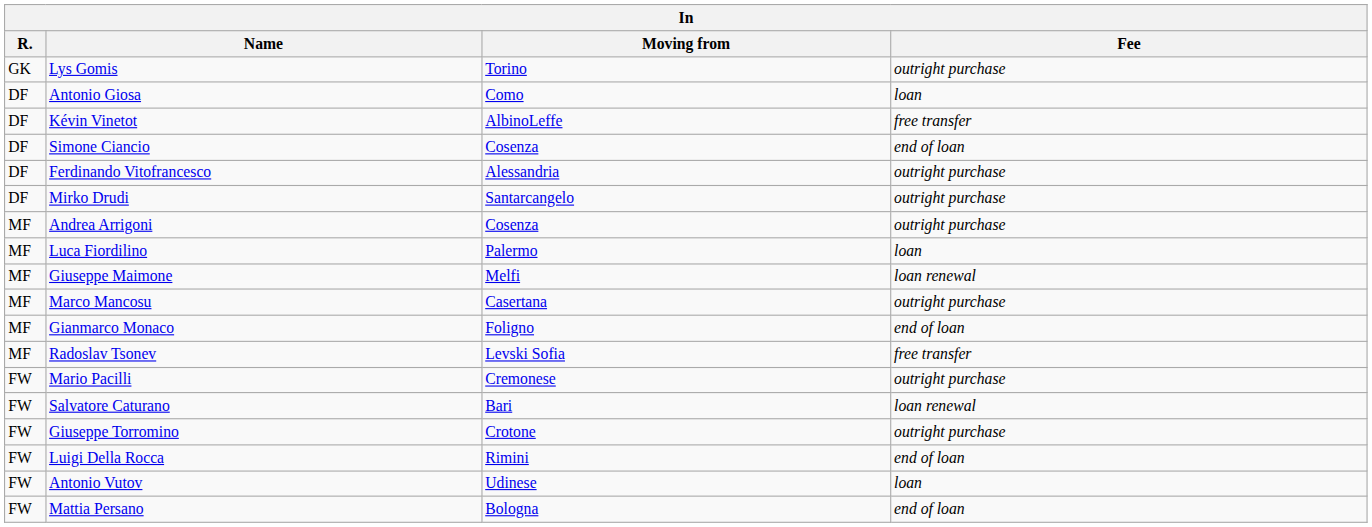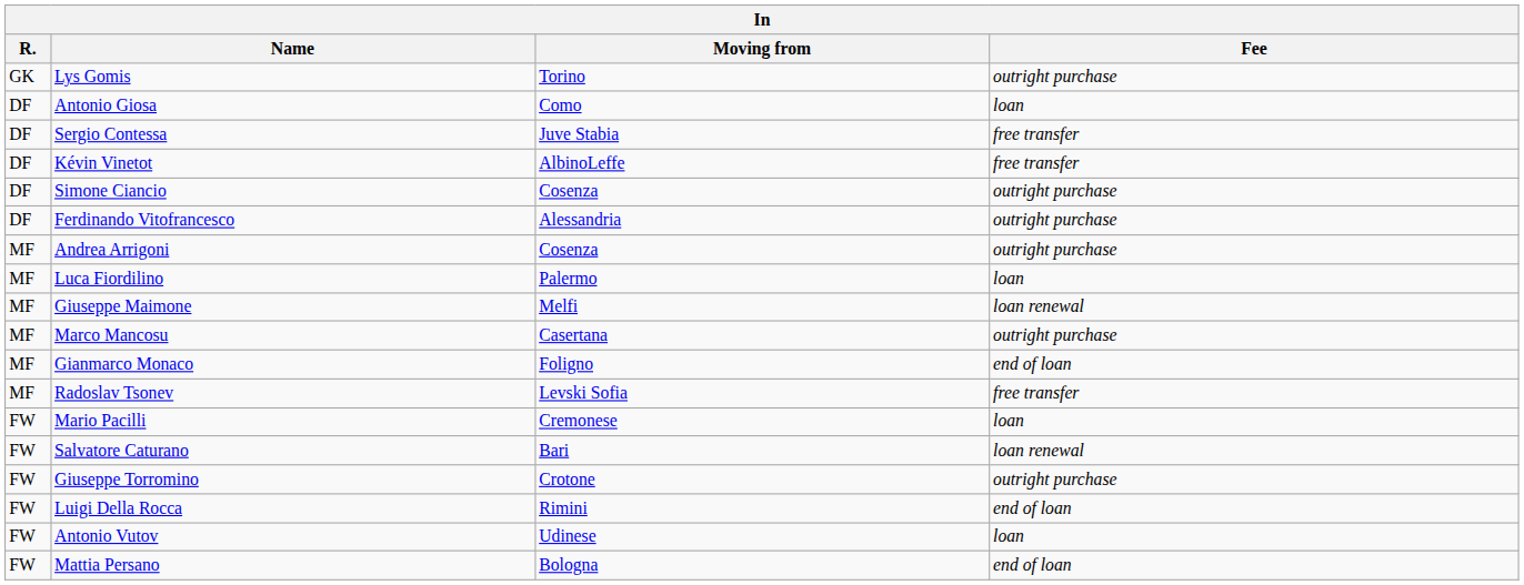 <table class="wikitable" style="font-size:90%;width:99%;">
 <tr>
 <th colspan="4">In</th>
 </tr>
 <tr>
 <th width=3%>R.</th>
 <th width=32%>Name</th>
 <th width=30%>Moving from</th>
 <th width=35%>Fee</th>
 </tr>
 <tr>
 <td>GK</td>
 <td> <a href='#'>Lys Gomis</a></td>
 <td> <a href='#'>Torino</a></td>
 <td><em>outright purchase</em></td>
 </tr>
 <tr>
 <td>DF</td>
 <td> <a href='#'>Antonio Giosa</a></td>
 <td> <a href='#'>Como</a></td>
 <td><em>loan</em></td>
 </tr>
 <tr>
 <td>DF</td>
+<td> <a href='#'>Sergio Contessa</a></td>
+<td> <a href='#'>Juve Stabia</a></td>
+<td><em>free transfer</em></td>
+</tr>
+<tr>
+<td>DF</td>
 <td> <a href='#'>Kévin Vinetot</a></td>
 <td> <a href='#'>AlbinoLeffe</a></td>
 <td><em>free transfer</em></td>
 </tr>
 <tr>
 <td>DF</td>
 <td> <a href='#'>Simone Ciancio</a></td>
 <td> <a href='#'>Cosenza</a></td>
-<td><em>end of loan</em></td>
+<td><em>outright purchase</em></td>
 </tr>
 <tr>
 <td>DF</td>
 <td> <a href='#'>Ferdinando Vitofrancesco</a></td>
 <td> <a href='#'>Alessandria</a></td>
-<td><em>outright purchase</em></td>
-</tr>
-<tr>
-<td>DF</td>
-<td> <a href='#'>Mirko Drudi</a></td>
-<td> <a href='#'>Santarcangelo</a></td>
 <td><em>outright purchase</em></td>
 </tr>
 <tr>
 <td>MF</td>
 <td> <a href='#'>Andrea Arrigoni</a></td>
 <td> <a href='#'>Cosenza</a></td>
 <td><em>outright purchase</em></td>
 </tr>
 <tr>
 <td>MF</td>
 <td> <a href='#'>Luca Fiordilino</a></td>
 <td> <a href='#'>Palermo</a></td>
 <td><em>loan</em></td>
 </tr>
 <tr>
 <td>MF</td>
 <td> <a href='#'>Giuseppe Maimone</a></td>
 <td> <a href='#'>Melfi</a></td>
 <td><em>loan renewal</em></td>
 </tr>
 <tr>
 <td>MF</td>
 <td> <a href='#'>Marco Mancosu</a></td>
 <td> <a href='#'>Casertana</a></td>
 <td><em>outright purchase</em></td>
 </tr>
 <tr>
 <td>MF</td>
 <td> <a href='#'>Gianmarco Monaco</a></td>
 <td> <a href='#'>Foligno</a></td>
 <td><em>end of loan</em></td>
 </tr>
 <tr>
 <td>MF</td>
 <td> <a href='#'>Radoslav Tsonev</a></td>
 <td> <a href='#'>Levski Sofia</a></td>
 <td><em>free transfer</em></td>
 </tr>
 <tr>
 <td>FW</td>
 <td> <a href='#'>Mario Pacilli</a></td>
 <td> <a href='#'>Cremonese</a></td>
-<td><em>outright purchase</em></td>
+<td><em>loan</em></td>
 </tr>
 <tr>
 <td>FW</td>
 <td> <a href='#'>Salvatore Caturano</a></td>
 <td> <a href='#'>Bari</a></td>
 <td><em>loan renewal</em></td>
 </tr>
 <tr>
 <td>FW</td>
 <td> <a href='#'>Giuseppe Torromino</a></td>
 <td> <a href='#'>Crotone</a></td>
 <td><em>outright purchase</em></td>
 </tr>
 <tr>
 <td>FW</td>
 <td> <a href='#'>Luigi Della Rocca</a></td>
 <td> <a href='#'>Rimini</a></td>
 <td><em>end of loan</em></td>
 </tr>
 <tr>
 <td>FW</td>
 <td> <a href='#'>Antonio Vutov</a></td>
 <td> <a href='#'>Udinese</a></td>
 <td><em>loan</em></td>
 </tr>
 <tr>
 <td>FW</td>
 <td> <a href='#'>Mattia Persano</a></td>
 <td>  <a href='#'>Bologna</a></td>
 <td><em>end of loan</em></td>
 </tr>
 </table>
